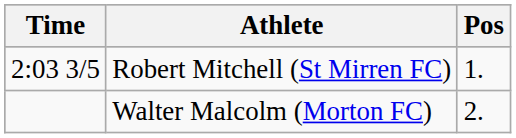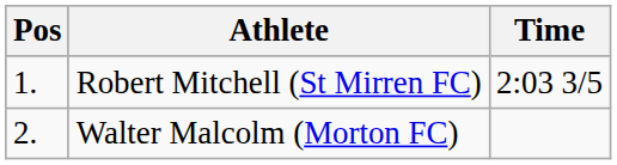 <table class="wikitable">
 <tr>
+<th>Pos</th>
+<th>Athlete</th>
 <th>Time</th>
-<th>Athlete</th>
-<th>Pos</th>
 </tr>
 <tr>
+<td>1.</td>
+<td>Robert Mitchell (<a href='#'>St Mirren FC</a>)</td>
 <td>2:03 3/5</td>
-<td>Robert Mitchell (<a href='#'>St Mirren FC</a>)</td>
-<td>1.</td>
 </tr>
 <tr>
+<td>2.</td>
+<td>Walter Malcolm (<a href='#'>Morton FC</a>)</td>
 <td></td>
-<td>Walter Malcolm (<a href='#'>Morton FC</a>)</td>
-<td>2.</td>
 </tr>
 </table>
